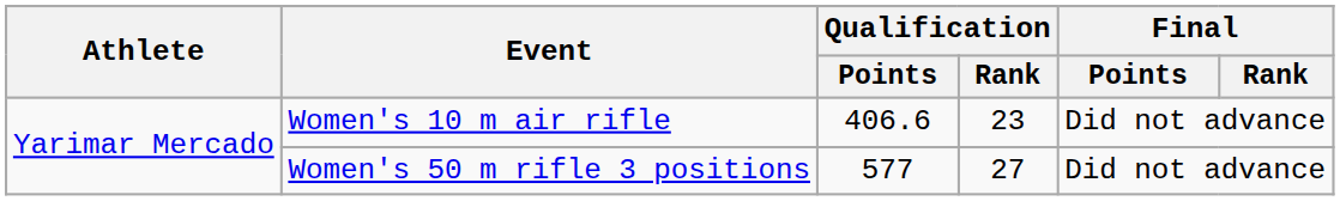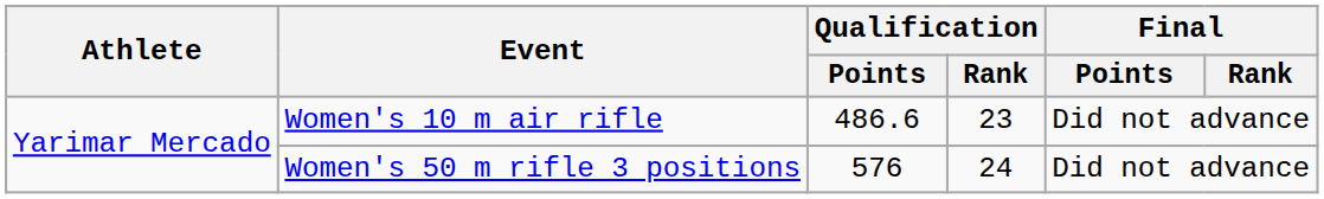 <table class="wikitable" style="font-size:90%">
 <tr>
 <th rowspan="2">Athlete</th>
 <th rowspan="2">Event</th>
 <th colspan=2>Qualification</th>
 <th colspan=2>Final</th>
 </tr>
 <tr style="font-size:95%">
 <th>Points</th>
 <th>Rank</th>
 <th>Points</th>
 <th>Rank</th>
 </tr>
 <tr align=center>
 <td align=left rowspan=2><a href='#'>Yarimar Mercado</a></td>
 <td align=left><a href='#'>Women's 10 m air rifle</a></td>
-<td>406.6</td>
+<td>486.6</td>
 <td>23</td>
 <td colspan=2>Did not advance</td>
 </tr>
 <tr align=center>
 <td align=left><a href='#'>Women's 50 m rifle 3 positions</a></td>
-<td>577</td>
-<td>27</td>
+<td>576</td>
+<td>24</td>
 <td colspan=2>Did not advance</td>
 </tr>
 </table>
